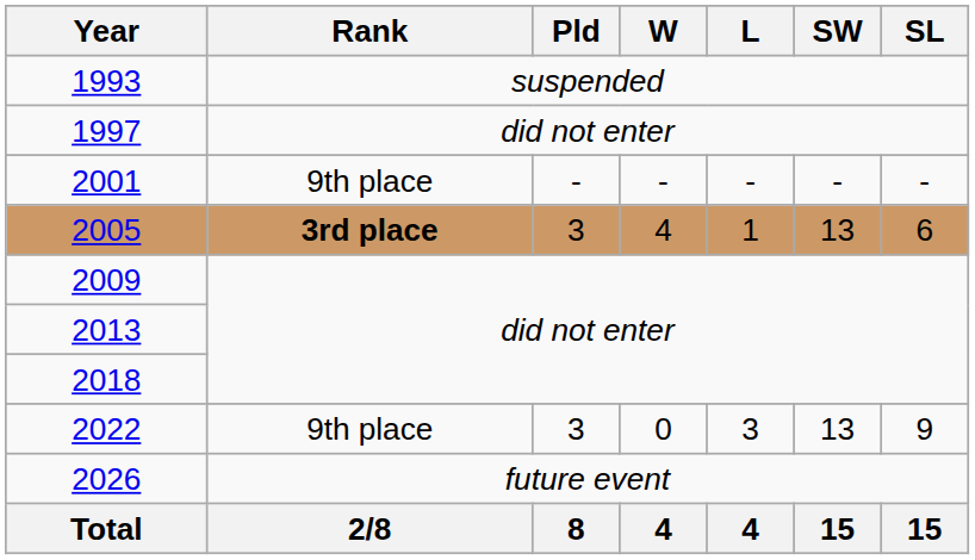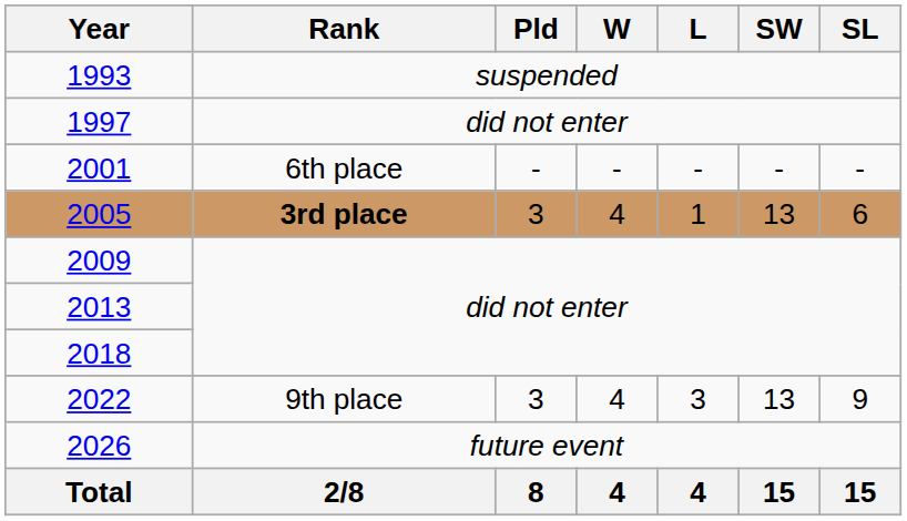 <table class="wikitable" style="text-align: center;font-size:94%;">
 <tr>
 <th width=90>Year</th>
 <th width=150>Rank</th>
 <th width=35>Pld</th>
 <th width=35>W</th>
 <th width=35>L</th>
 <th width=35>SW</th>
 <th width=35>SL</th>
 </tr>
 <tr>
 <td> <a href='#'>1993</a></td>
 <td colspan="7"><em>suspended</em></td>
 </tr>
 <tr>
 <td> <a href='#'>1997</a></td>
 <td colspan="7"><em>did not enter</em></td>
 </tr>
 <tr>
 <td> <a href='#'>2001</a></td>
-<td>9th place</td>
+<td>6th place</td>
 <td>-</td>
 <td>-</td>
 <td>-</td>
 <td>-</td>
 <td>-</td>
 </tr>
 <tr bgcolor=#cc9966>
 <td> <a href='#'>2005</a></td>
 <td><strong>3rd place</strong> </td>
 <td>3</td>
 <td>4</td>
 <td>1</td>
 <td>13</td>
 <td>6</td>
 </tr>
 <tr>
 <td> <a href='#'>2009</a></td>
 <td colspan=9 rowspan=3><em>did not enter</em></td>
 </tr>
 <tr>
 <td> <a href='#'>2013</a></td>
 </tr>
 <tr>
 <td> <a href='#'>2018</a></td>
 </tr>
 <tr>
 <td> <a href='#'>2022</a></td>
 <td>9th place</td>
 <td>3</td>
-<td>0</td>
+<td>4</td>
 <td>3</td>
 <td>13</td>
 <td>9</td>
 </tr>
 <tr>
 <td> <a href='#'>2026</a></td>
 <td colspan=9><em>future event</em></td>
 </tr>
 <tr>
 <th>Total</th>
 <th>2/8</th>
 <th>8</th>
 <th>4</th>
 <th>4</th>
 <th>15</th>
 <th>15</th>
 </tr>
 </table>
